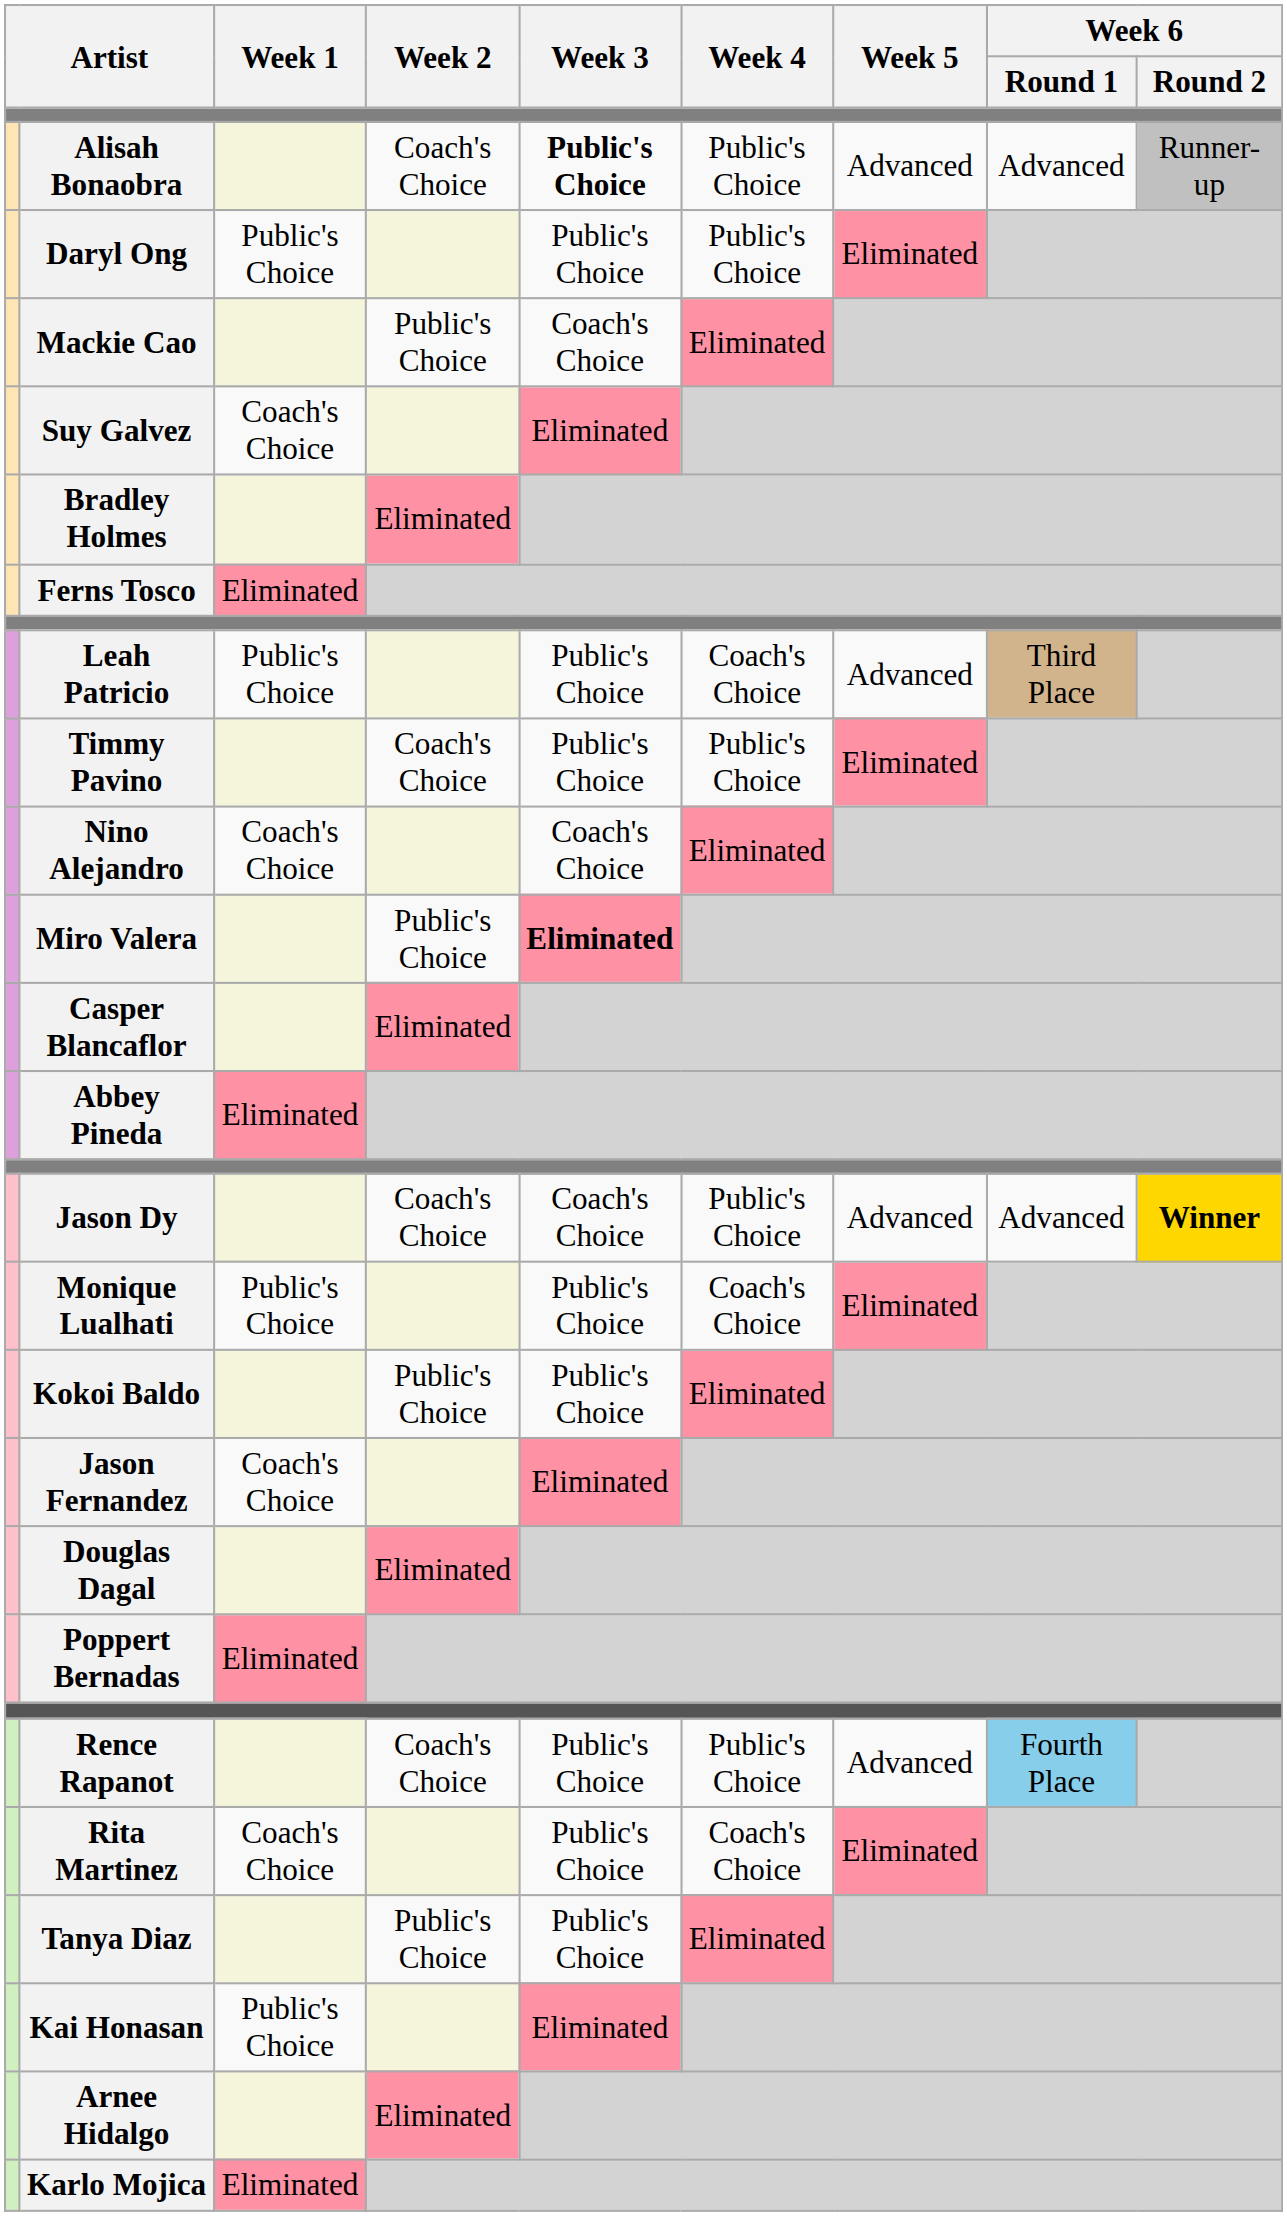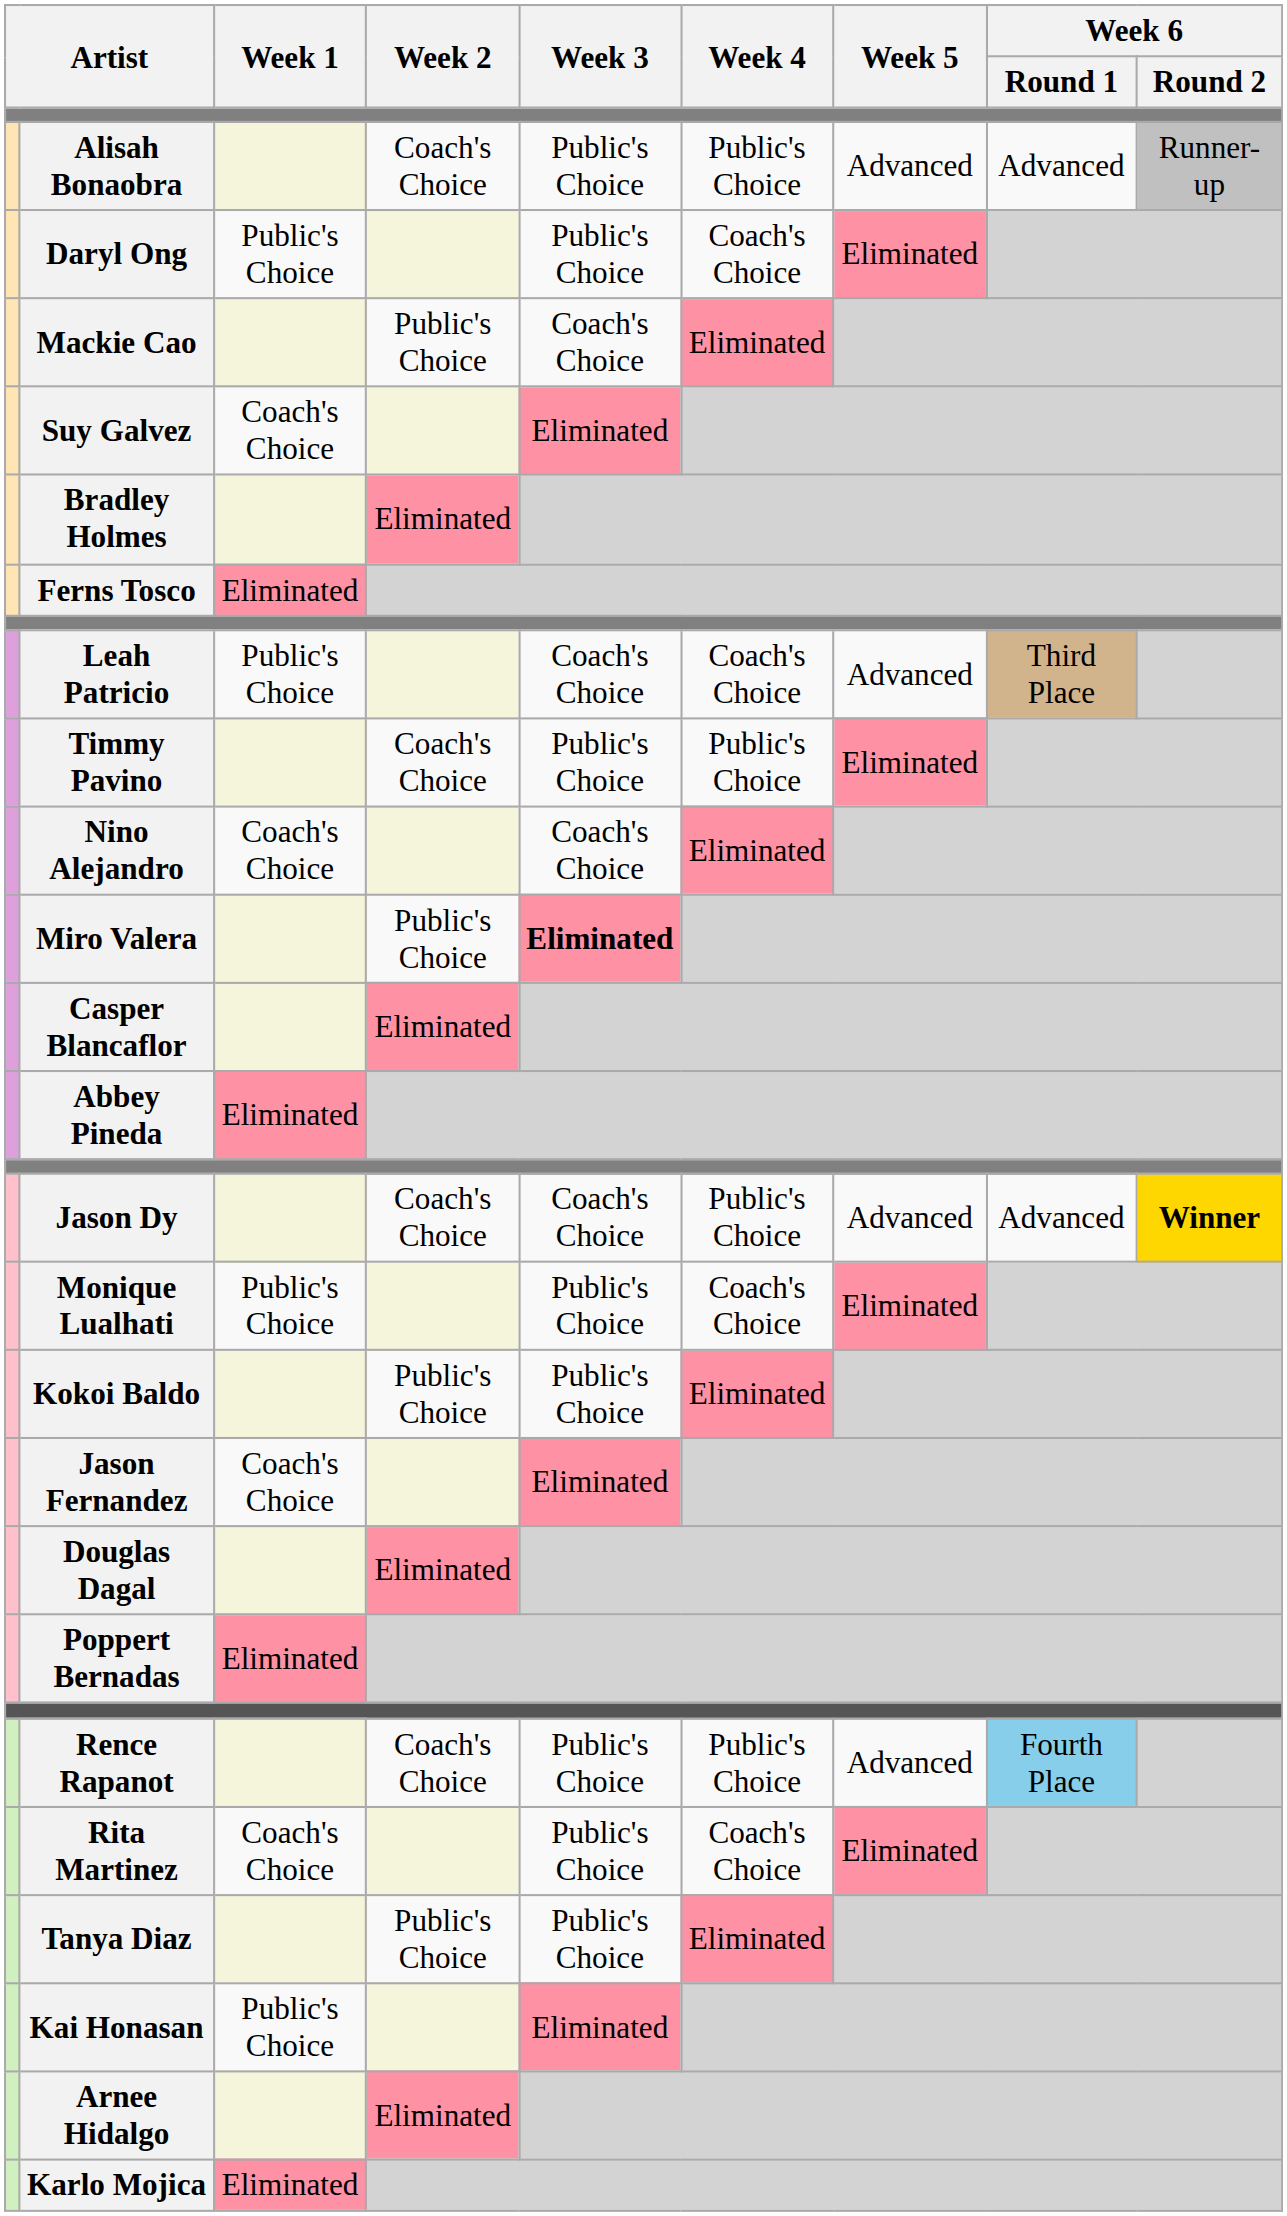 <table class="wikitable" style="text-align:center; font-size:95%; width:100%;">
 <tr>
 <th colspan="2" rowspan="2">Artist</th>
 <th rowspan="2" style="width:12%;">Week 1</th>
 <th rowspan="2" style="width:12%;">Week 2</th>
 <th rowspan="2" style="width:12%;">Week 3</th>
 <th rowspan="2" style="width:12%;">Week 4</th>
 <th rowspan="2" style="width:12%;">Week 5</th>
 <th colspan="2">Week 6</th>
 </tr>
 <tr>
 <th style="width:12%;">Round 1</th>
 <th style="width:12%;">Round 2</th>
 </tr>
 <tr>
 <th colspan="9" style="background:grey;"></th>
 </tr>
 <tr>
 <th style="background:#ffe5b4;"></th>
 <th>Alisah Bonaobra</th>
 <td style="background:#F5F5DC;"></td>
 <td style="background:#;">Coach's Choice</td>
-<td style="background:#;"><strong>Public's Choice</strong></td>
+<td style="background:#;">Public's Choice</td>
 <td style="background:#;">Public's Choice</td>
 <td style="background:">Advanced</td>
 <td style="background:#;">Advanced</td>
 <td style="background:silver;">Runner-up</td>
 </tr>
 <tr>
 <th style="background:#ffe5b4;"></th>
 <th>Daryl Ong</th>
 <td style="background:#;">Public's Choice</td>
 <td style="background:#F5F5DC;"></td>
 <td style="background:#;">Public's Choice</td>
-<td style="background:#;">Public's Choice</td>
+<td style="background:#;">Coach's Choice</td>
 <td style="background:#FF91A4;">Eliminated</td>
 <td colspan="2" style="background:lightgrey;"></td>
 </tr>
 <tr>
 <th style="background:#ffe5b4;"></th>
 <th>Mackie Cao</th>
 <td style="background:#F5F5DC;"></td>
 <td style="background:#;">Public's Choice</td>
 <td style="background:#;">Coach's Choice</td>
 <td style="background:#FF91A4;">Eliminated</td>
 <td colspan="3" style="background:lightgrey;"></td>
 </tr>
 <tr>
 <th style="background:#ffe5b4;"></th>
 <th>Suy Galvez</th>
 <td style="background:#;">Coach's Choice</td>
 <td style="background:#F5F5DC;"></td>
 <td style="background:#FF91A4;">Eliminated</td>
 <td colspan="4" style="background:lightgrey;"></td>
 </tr>
 <tr>
 <th style="background:#ffe5b4;"></th>
 <th>Bradley Holmes</th>
 <td style="background:#F5F5DC;"></td>
 <td style="background:#FF91A4;">Eliminated</td>
 <td colspan="5" style="background:lightgrey;"></td>
 </tr>
 <tr>
 <th style="background:#ffe5b4;"></th>
 <th>Ferns Tosco</th>
 <td style="background:#FF91A4;">Eliminated</td>
 <td colspan="6" style="background:lightgrey;"></td>
 </tr>
 <tr>
 <th colspan="9" style="background:grey;"></th>
 </tr>
 <tr>
 <th style="background:#dda0dd;"></th>
 <th>Leah Patricio</th>
 <td style="background:#;">Public's Choice</td>
 <td style="background:#F5F5DC;"></td>
-<td style="background:#;">Public's Choice</td>
+<td style="background:#;">Coach's Choice</td>
 <td style="background:#;">Coach's Choice</td>
 <td style="background:;">Advanced</td>
 <td style="background:tan;">Third Place</td>
 <td style="background:lightgrey;"></td>
 </tr>
 <tr>
 <th style="background:#dda0dd;"></th>
 <th>Timmy Pavino</th>
 <td style="background:#F5F5DC;"></td>
 <td style="background:#;">Coach's Choice</td>
 <td style="background:#;">Public's Choice</td>
 <td style="background:#;">Public's Choice</td>
 <td style="background:#FF91A4;">Eliminated</td>
 <td colspan="2" style="background:lightgrey;"></td>
 </tr>
 <tr>
 <th style="background:#dda0dd;"></th>
 <th>Nino Alejandro</th>
 <td style="background:#;">Coach's Choice</td>
 <td style="background:#F5F5DC;"></td>
 <td style="background:#;">Coach's Choice</td>
 <td style="background:#FF91A4;">Eliminated</td>
 <td colspan="3" style="background:lightgrey;"></td>
 </tr>
 <tr>
 <th style="background:#dda0dd;"></th>
 <th>Miro Valera</th>
 <td style="background:#F5F5DC;"></td>
 <td style="background:#;">Public's Choice</td>
 <td style="background:#FF91A4;"><strong>Eliminated</strong></td>
 <td colspan="4" style="background:lightgrey;"></td>
 </tr>
 <tr>
 <th style="background:#dda0dd;"></th>
 <th>Casper Blancaflor</th>
 <td style="background:#F5F5DC;"></td>
 <td style="background:#FF91A4;">Eliminated</td>
 <td colspan="5" style="background:lightgrey;"></td>
 </tr>
 <tr>
 <th style="background:#dda0dd;"></th>
 <th>Abbey Pineda</th>
 <td style="background:#FF91A4;">Eliminated</td>
 <td colspan="6" style="background:lightgrey;"></td>
 </tr>
 <tr>
 <th colspan="9" style="background:grey;"></th>
 </tr>
 <tr>
 <th style="background:pink;"></th>
 <th>Jason Dy</th>
 <td style="background:#F5F5DC;"></td>
 <td style="background:#;">Coach's Choice</td>
 <td style="background:#;">Coach's Choice</td>
 <td style="background:#;">Public's Choice</td>
 <td style="background:;">Advanced</td>
 <td style="background:#;">Advanced</td>
 <td style="background:gold;"><strong>Winner</strong></td>
 </tr>
 <tr>
 <th style="background:pink;"></th>
 <th>Monique Lualhati</th>
 <td style="background:#;">Public's Choice</td>
 <td style="background:#F5F5DC;"></td>
 <td style="background:#;">Public's Choice</td>
 <td style="background:#;">Coach's Choice</td>
 <td style="background:#FF91A4;">Eliminated</td>
 <td colspan="2" style="background:lightgrey;"></td>
 </tr>
 <tr>
 <th style="background:pink;"></th>
 <th>Kokoi Baldo</th>
 <td style="background:#F5F5DC;"></td>
 <td style="background:#;">Public's Choice</td>
 <td style="background:#;">Public's Choice</td>
 <td style="background:#FF91A4;">Eliminated</td>
 <td colspan="3" style="background:lightgrey;"></td>
 </tr>
 <tr>
 <th style="background:pink;"></th>
 <th>Jason Fernandez</th>
 <td style="background:#;">Coach's Choice</td>
 <td style="background:#F5F5DC;"></td>
 <td style="background:#FF91A4;">Eliminated</td>
 <td colspan="4" style="background:lightgrey;"></td>
 </tr>
 <tr>
 <th style="background:pink;"></th>
 <th>Douglas Dagal</th>
 <td style="background:#F5F5DC;"></td>
 <td style="background:#FF91A4;">Eliminated</td>
 <td colspan="5" style="background:lightgrey;"></td>
 </tr>
 <tr>
 <th style="background:pink;"></th>
 <th>Poppert Bernadas</th>
 <td style="background:#FF91A4;">Eliminated</td>
 <td colspan="6" style="background:lightgrey;"></td>
 </tr>
 <tr>
 <th colspan="9" style="background:#555;"></th>
 </tr>
 <tr>
 <th style="background:#d0f0c0;"></th>
 <th width="16%">Rence Rapanot</th>
 <td style="background:#F5F5DC;"></td>
 <td style="background:#;">Coach's Choice</td>
 <td style="background:#;">Public's Choice</td>
 <td style="background:#;">Public's Choice</td>
 <td style="background:;">Advanced</td>
 <td style="background:skyblue;">Fourth Place</td>
 <td style="background:lightgrey;"></td>
 </tr>
 <tr>
 <th style="background:#d0f0c0;"></th>
 <th>Rita Martinez</th>
 <td style="background:#;">Coach's Choice</td>
 <td style="background:#F5F5DC;"></td>
 <td style="background:#;">Public's Choice</td>
 <td style="background:#;">Coach's Choice</td>
 <td style="background:#FF91A4;">Eliminated</td>
 <td colspan="2" style="background:lightgrey;"></td>
 </tr>
 <tr>
 <th style="background:#d0f0c0;"></th>
 <th>Tanya Diaz</th>
 <td style="background:#F5F5DC;"></td>
 <td style="background:#;">Public's Choice</td>
 <td style="background:#;">Public's Choice</td>
 <td style="background:#FF91A4;">Eliminated</td>
 <td colspan="3" style="background:lightgrey;"></td>
 </tr>
 <tr>
 <th style="background:#d0f0c0;"></th>
 <th>Kai Honasan</th>
 <td style="background:#;">Public's Choice</td>
 <td style="background:#F5F5DC;"></td>
 <td style="background:#FF91A4;">Eliminated</td>
 <td colspan="4" style="background:lightgrey;"></td>
 </tr>
 <tr>
 <th style="background:#d0f0c0;"></th>
 <th>Arnee Hidalgo</th>
 <td style="background:#F5F5DC;"></td>
 <td style="background:#FF91A4;">Eliminated</td>
 <td colspan="5" style="background:lightgrey;"></td>
 </tr>
 <tr>
 <th style="background:#d0f0c0;"></th>
 <th>Karlo Mojica</th>
 <td style="background:#FF91A4;">Eliminated</td>
 <td colspan="6" style="background:lightgrey;"></td>
 </tr>
 </table>
